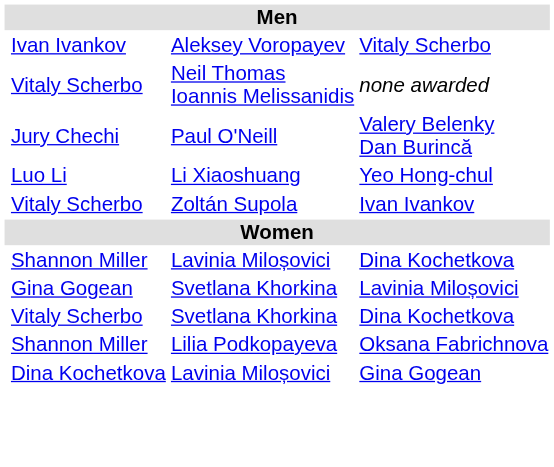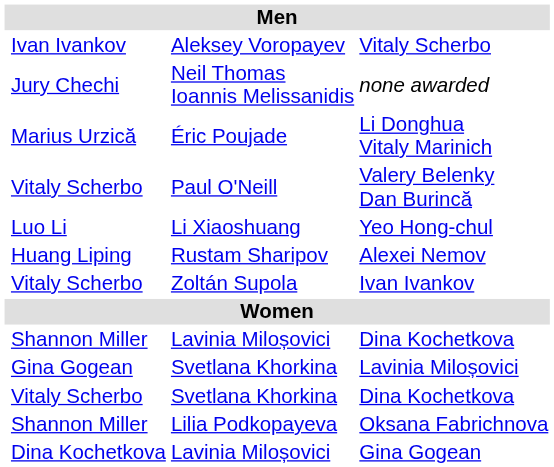 <table>
 <tr style="background:#dfdfdf;">
 <td colspan="4" style="text-align:center;"><strong>Men</strong></td>
 </tr>
 <tr>
 <th scope=row style="text-align:left"><br></th>
 <td> <a href='#'>Ivan Ivankov</a></td>
 <td> <a href='#'>Aleksey Voropayev</a></td>
 <td> <a href='#'>Vitaly Scherbo</a></td>
 </tr>
 <tr>
 <th scope=row style="text-align:left"><br></th>
-<td> <a href='#'>Vitaly Scherbo</a></td>
+<td> <a href='#'>Jury Chechi</a></td>
 <td> <a href='#'>Neil Thomas</a><br> <a href='#'>Ioannis Melissanidis</a></td>
 <td><em>none awarded</em></td>
 </tr>
 <tr>
 <th scope=row style="text-align:left"><br></th>
-<td> <a href='#'>Jury Chechi</a></td>
+<td> <a href='#'>Marius Urzică</a></td>
+<td> <a href='#'>Éric Poujade</a></td>
+<td> <a href='#'>Li Donghua</a><br> <a href='#'>Vitaly Marinich</a></td>
+</tr>
+<tr>
+<th scope=row style="text-align:left"><br></th>
+<td> <a href='#'>Vitaly Scherbo</a></td>
 <td> <a href='#'>Paul O'Neill</a></td>
 <td> <a href='#'>Valery Belenky</a><br> <a href='#'>Dan Burincă</a></td>
 </tr>
 <tr>
 <th scope=row style="text-align:left"><br></th>
 <td> <a href='#'>Luo Li</a></td>
 <td> <a href='#'>Li Xiaoshuang</a></td>
 <td> <a href='#'>Yeo Hong-chul</a></td>
+</tr>
+<tr>
+<th scope=row style="text-align:left"><br></th>
+<td> <a href='#'>Huang Liping</a></td>
+<td> <a href='#'>Rustam Sharipov</a></td>
+<td> <a href='#'>Alexei Nemov</a></td>
 </tr>
 <tr>
 <th scope=row style="text-align:left"><br></th>
 <td> <a href='#'>Vitaly Scherbo</a></td>
 <td> <a href='#'>Zoltán Supola</a></td>
 <td> <a href='#'>Ivan Ivankov</a></td>
 </tr>
 <tr style="background:#dfdfdf;">
 <td colspan="4" style="text-align:center;"><strong>Women</strong></td>
 </tr>
 <tr>
 <th scope=row style="text-align:left"><br></th>
 <td> <a href='#'>Shannon Miller</a></td>
 <td> <a href='#'>Lavinia Miloșovici</a></td>
 <td> <a href='#'>Dina Kochetkova</a></td>
 </tr>
 <tr>
 <th scope=row style="text-align:left"><br></th>
 <td> <a href='#'>Gina Gogean</a></td>
 <td> <a href='#'>Svetlana Khorkina</a></td>
 <td> <a href='#'>Lavinia Miloșovici</a></td>
 </tr>
 <tr>
 <th scope=row style="text-align:left"><br></th>
 <td> <a href='#'>Vitaly Scherbo</a></td>
 <td> <a href='#'>Svetlana Khorkina</a></td>
 <td> <a href='#'>Dina Kochetkova</a></td>
 </tr>
 <tr>
 <th scope=row style="text-align:left"><br></th>
 <td> <a href='#'>Shannon Miller</a></td>
 <td> <a href='#'>Lilia Podkopayeva</a></td>
 <td> <a href='#'>Oksana Fabrichnova</a></td>
 </tr>
 <tr>
 <th scope=row style="text-align:left"><br></th>
 <td> <a href='#'>Dina Kochetkova</a></td>
 <td> <a href='#'>Lavinia Miloșovici</a></td>
 <td> <a href='#'>Gina Gogean</a></td>
 </tr>
 </table>
